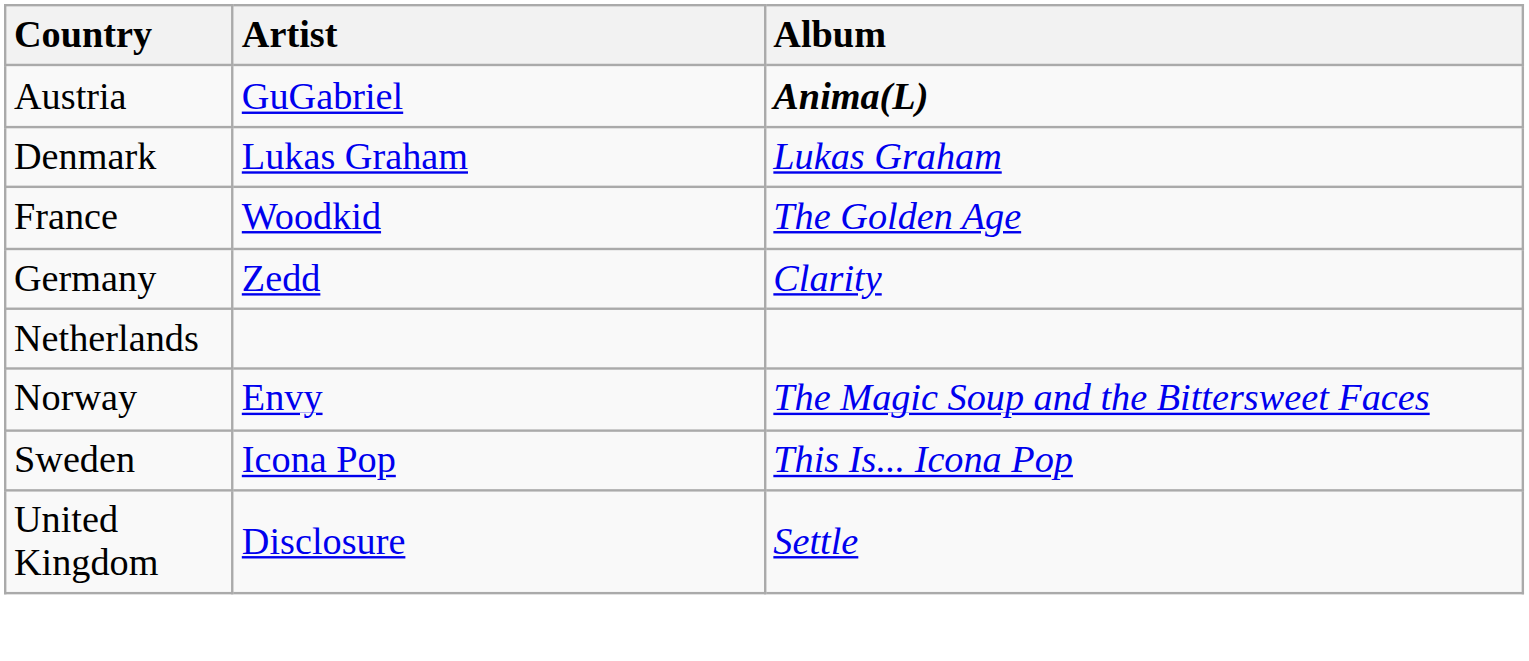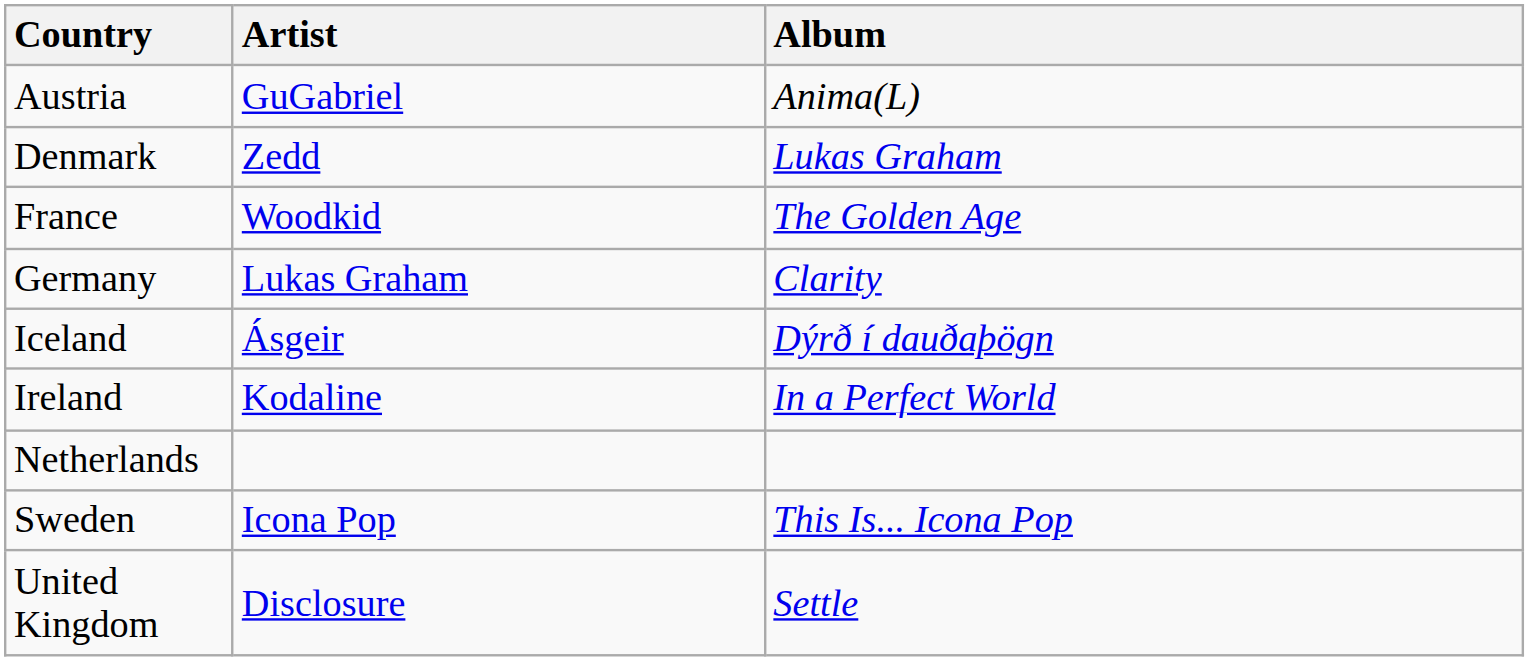 <table class="wikitable" style="width:72%;">
 <tr>
 <th style="width:15%; text-align:left;">Country</th>
 <th style="width:35%; text-align:left;">Artist</th>
 <th style="width:50%; text-align:left;">Album</th>
 </tr>
 <tr>
 <td>Austria</td>
 <td><a href='#'>GuGabriel</a></td>
-<td><strong><em>Anima(L)</em></strong></td>
+<td><em>Anima(L)</em></td>
 </tr>
 <tr>
 <td>Denmark</td>
-<td><a href='#'>Lukas Graham</a></td>
+<td><a href='#'>Zedd</a></td>
 <td><em><a href='#'>Lukas Graham</a></em></td>
 </tr>
 <tr>
 <td>France</td>
 <td><a href='#'>Woodkid</a></td>
 <td><em><a href='#'>The Golden Age</a></em></td>
 </tr>
 <tr>
 <td>Germany</td>
-<td><a href='#'>Zedd</a></td>
+<td><a href='#'>Lukas Graham</a></td>
 <td><em><a href='#'>Clarity</a></em></td>
+</tr>
+<tr>
+<td>Iceland</td>
+<td><a href='#'>Ásgeir</a></td>
+<td><em><a href='#'>Dýrð í dauðaþögn</a></em></td>
+</tr>
+<tr>
+<td>Ireland</td>
+<td><a href='#'>Kodaline</a></td>
+<td><em><a href='#'>In a Perfect World</a></em></td>
 </tr>
 <tr>
 <td>Netherlands</td>
 <td></td>
 <td></td>
-</tr>
-<tr>
-<td>Norway</td>
-<td><a href='#'>Envy</a></td>
-<td><em><a href='#'>The Magic Soup and the Bittersweet Faces</a></em></td>
 </tr>
 <tr>
 <td>Sweden</td>
 <td><a href='#'>Icona Pop</a></td>
 <td><em><a href='#'>This Is... Icona Pop</a></em></td>
 </tr>
 <tr>
 <td>United Kingdom</td>
 <td><a href='#'>Disclosure</a></td>
 <td><em><a href='#'>Settle</a></em></td>
 </tr>
 </table>
